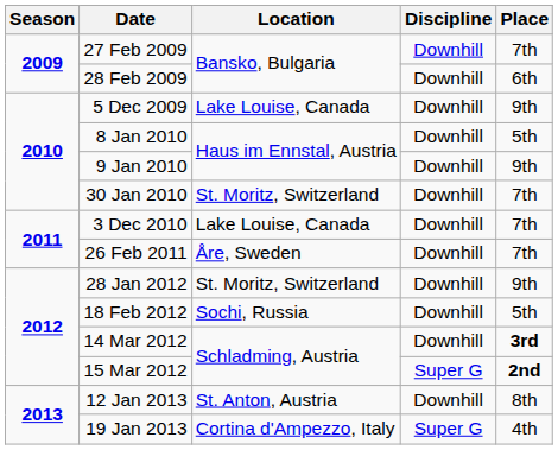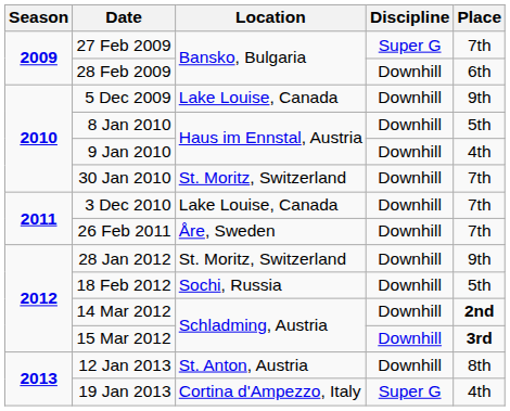 <table class=wikitable>
 <tr>
 <th>Season</th>
 <th>Date</th>
 <th>Location</th>
 <th>Discipline</th>
 <th>Place</th>
 </tr>
 <tr>
 <td rowspan=2 align=center><strong><a href='#'>2009</a></strong></td>
 <td align=right>27 Feb 2009</td>
 <td rowspan=2><a href='#'>Bansko</a>, Bulgaria</td>
-<td align=center><a href='#'>Downhill</a></td>
+<td align=center><a href='#'>Super G</a></td>
 <td align=center>7th</td>
 </tr>
 <tr>
 <td align=right>28 Feb 2009</td>
 <td align=center>Downhill</td>
 <td align=center>6th</td>
 </tr>
 <tr>
 <td rowspan=4 align=center><strong><a href='#'>2010</a></strong></td>
 <td align=right>5 Dec 2009</td>
 <td><a href='#'>Lake Louise</a>, Canada</td>
 <td align=center>Downhill</td>
 <td align=center>9th</td>
 </tr>
 <tr>
 <td align=right>8 Jan 2010</td>
 <td rowspan=2><a href='#'>Haus im Ennstal</a>, Austria</td>
 <td align=center>Downhill</td>
 <td align=center>5th</td>
 </tr>
 <tr>
 <td align=right>9 Jan 2010</td>
 <td align=center>Downhill</td>
-<td align=center>9th</td>
+<td align=center>4th</td>
 </tr>
 <tr>
 <td align=right>30 Jan 2010</td>
 <td><a href='#'>St. Moritz</a>, Switzerland</td>
 <td align=center>Downhill</td>
 <td align=center>7th</td>
 </tr>
 <tr>
 <td rowspan=2 align=center><strong><a href='#'>2011</a></strong></td>
 <td align=right>3 Dec 2010</td>
 <td>Lake Louise, Canada</td>
 <td align=center>Downhill</td>
 <td align=center>7th</td>
 </tr>
 <tr>
 <td align=right>26 Feb 2011</td>
 <td><a href='#'>Åre</a>, Sweden</td>
 <td align=center>Downhill</td>
 <td align=center>7th</td>
 </tr>
 <tr>
 <td rowspan=4 align=center><strong><a href='#'>2012</a></strong></td>
 <td align=right>28 Jan 2012</td>
 <td>St. Moritz, Switzerland</td>
 <td align=center>Downhill</td>
 <td align=center>9th</td>
 </tr>
 <tr>
 <td align=right>18 Feb 2012</td>
 <td><a href='#'>Sochi</a>, Russia</td>
 <td align=center>Downhill</td>
 <td align=center>5th</td>
 </tr>
 <tr>
 <td align=right>14 Mar 2012</td>
 <td rowspan=2><a href='#'>Schladming</a>, Austria</td>
 <td align=center>Downhill</td>
-<td align=center><strong>3rd</strong></td>
+<td align=center><strong>2nd</strong></td>
 </tr>
 <tr>
 <td align=right>15 Mar 2012</td>
-<td align=center><a href='#'>Super G</a></td>
-<td align=center><strong>2nd</strong></td>
+<td align=center><a href='#'>Downhill</a></td>
+<td align=center><strong>3rd</strong></td>
 </tr>
 <tr>
 <td rowspan=2 align=center><strong><a href='#'>2013</a></strong></td>
 <td align=right>12 Jan 2013</td>
 <td><a href='#'>St. Anton</a>, Austria</td>
 <td align=center>Downhill</td>
 <td align=center>8th</td>
 </tr>
 <tr>
 <td align=right>19 Jan 2013</td>
 <td><a href='#'>Cortina d'Ampezzo</a>, Italy</td>
 <td align=center><a href='#'>Super G</a></td>
 <td align=center>4th</td>
 </tr>
 </table>
